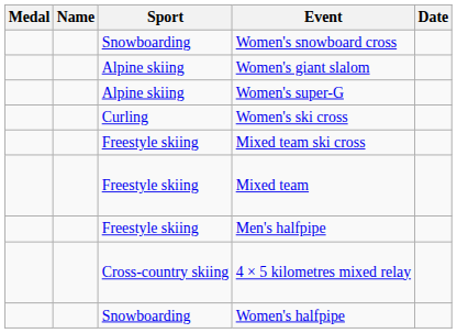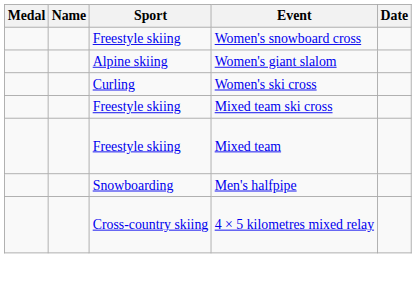 <table class="wikitable sortable" style="font-size:95%;">
 <tr>
 <th>Medal</th>
 <th>Name</th>
 <th>Sport</th>
 <th>Event</th>
 <th>Date</th>
 </tr>
 <tr>
 <td></td>
 <td></td>
-<td><a href='#'>Snowboarding</a></td>
+<td><a href='#'>Freestyle skiing</a></td>
 <td><a href='#'>Women's snowboard cross</a></td>
 <td></td>
 </tr>
 <tr>
 <td></td>
 <td></td>
 <td><a href='#'>Alpine skiing</a></td>
 <td><a href='#'>Women's giant slalom</a></td>
-<td></td>
-</tr>
-<tr>
-<td></td>
-<td></td>
-<td><a href='#'>Alpine skiing</a></td>
-<td><a href='#'>Women's super-G</a></td>
 <td></td>
 </tr>
 <tr>
 <td></td>
 <td></td>
 <td><a href='#'>Curling</a></td>
 <td><a href='#'>Women's ski cross</a></td>
 <td></td>
 </tr>
 <tr>
 <td></td>
 <td><br></td>
 <td><a href='#'>Freestyle skiing</a></td>
 <td><a href='#'>Mixed team ski cross</a></td>
 <td></td>
 </tr>
 <tr>
 <td></td>
 <td><br><br><br></td>
 <td><a href='#'>Freestyle skiing</a></td>
 <td><a href='#'>Mixed team</a></td>
 <td></td>
 </tr>
 <tr>
 <td></td>
 <td></td>
-<td><a href='#'>Freestyle skiing</a></td>
+<td><a href='#'>Snowboarding</a></td>
 <td><a href='#'>Men's halfpipe</a></td>
 <td></td>
 </tr>
 <tr>
 <td></td>
 <td><br><br><br></td>
 <td><a href='#'>Cross-country skiing</a></td>
 <td><a href='#'>4 × 5 kilometres mixed relay</a></td>
 <td></td>
 </tr>
-<tr>
-<td></td>
-<td></td>
-<td><a href='#'>Snowboarding</a></td>
-<td><a href='#'>Women's halfpipe</a></td>
-<td></td>
-</tr>
 </table>
